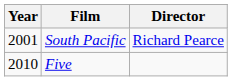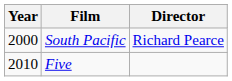 <table class="wikitable">
 <tr>
 <th>Year</th>
 <th>Film</th>
 <th>Director</th>
 </tr>
 <tr>
-<td>2001</td>
+<td>2000</td>
 <td><em><a href='#'>South Pacific</a></em></td>
 <td><a href='#'>Richard Pearce</a></td>
 </tr>
 <tr>
 <td>2010</td>
 <td><em><a href='#'>Five</a></em></td>
 <td></td>
 </tr>
 </table>
